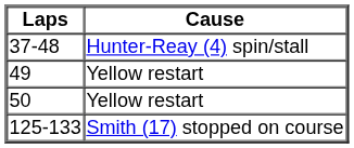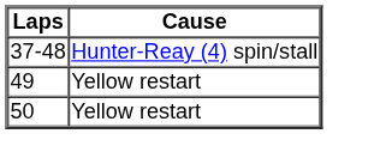 <table border=2 cellspacing=0>
 <tr>
 <th>Laps</th>
 <th>Cause</th>
 </tr>
 <tr>
 <td>37-48</td>
 <td><a href='#'>Hunter-Reay (4)</a> spin/stall</td>
 </tr>
 <tr>
 <td>49</td>
 <td>Yellow restart</td>
 </tr>
 <tr>
 <td>50</td>
 <td>Yellow restart</td>
 </tr>
-<tr>
-<td>125-133</td>
-<td><a href='#'>Smith (17)</a> stopped on course</td>
-</tr>
 </table>
